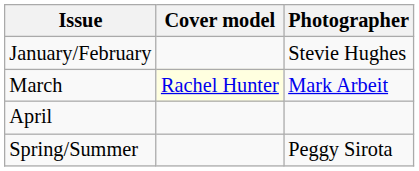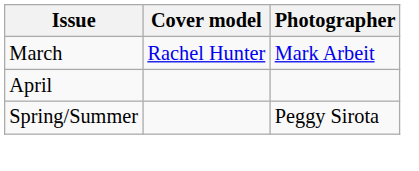 <table class="sortable wikitable">
 <tr>
 <th>Issue</th>
 <th>Cover model</th>
 <th>Photographer</th>
 </tr>
 <tr>
-<td>January/February</td>
-<td></td>
-<td>Stevie Hughes</td>
-</tr>
-<tr>
 <td>March</td>
-<td style="background: lightyellow;"><a href='#'>Rachel Hunter</a></td>
+<td><a href='#'>Rachel Hunter</a></td>
 <td><a href='#'>Mark Arbeit</a></td>
 </tr>
 <tr>
 <td>April</td>
 <td></td>
 <td></td>
 </tr>
 <tr>
 <td>Spring/Summer</td>
 <td></td>
 <td>Peggy Sirota</td>
 </tr>
 </table>
